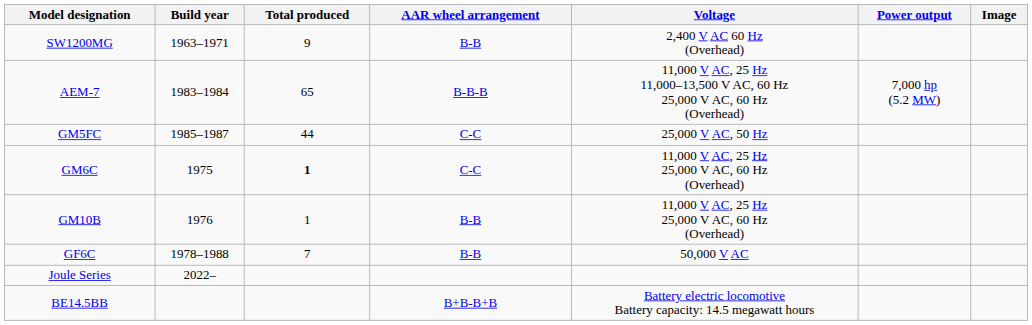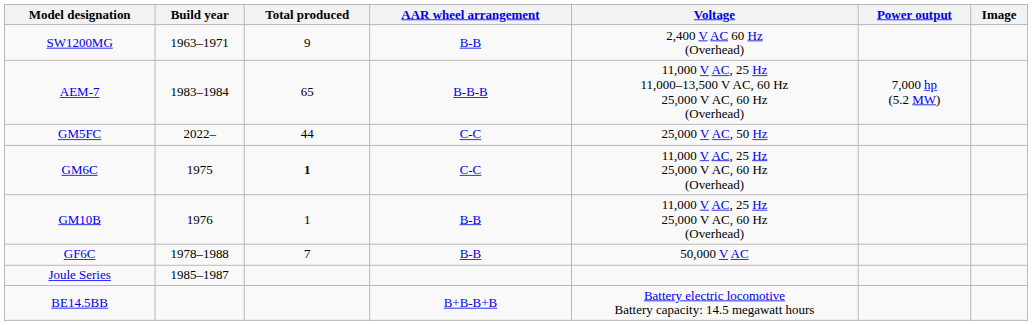 <table class="wikitable sortable" style="width: 100%">
 <tr>
 <th>Model designation</th>
 <th>Build year</th>
 <th>Total produced</th>
 <th><a href='#'>AAR wheel arrangement</a></th>
 <th><a href='#'>Voltage</a></th>
 <th><a href='#'>Power output</a></th>
 <th class="unsortable">Image</th>
 </tr>
 <tr align="center">
 <td><a href='#'>SW1200MG</a></td>
 <td>1963–1971</td>
 <td>9</td>
 <td><a href='#'>B-B</a></td>
 <td>2,400 <a href='#'>V</a> <a href='#'>AC</a> 60 <a href='#'>Hz</a><br>(Overhead)</td>
 <td></td>
 <td></td>
 </tr>
 <tr align="center">
 <td><a href='#'>AEM-7</a></td>
 <td>1983–1984</td>
 <td>65</td>
 <td><a href='#'>B-B-B</a></td>
 <td>11,000 <a href='#'>V</a> <a href='#'>AC</a>, 25 <a href='#'>Hz</a><br>11,000–13,500 V AC, 60 Hz<br> 25,000 V AC, 60 Hz<br>(Overhead)</td>
 <td>7,000 <a href='#'>hp</a><br>(5.2 <a href='#'>MW</a>)</td>
 <td></td>
 </tr>
 <tr align="center">
 <td><a href='#'>GM5FC</a></td>
-<td>1985–1987</td>
+<td>2022–</td>
 <td>44</td>
 <td><a href='#'>C-C</a></td>
 <td>25,000 <a href='#'>V</a> <a href='#'>AC</a>, 50 <a href='#'>Hz</a></td>
 <td></td>
 <td></td>
 </tr>
 <tr align="center">
 <td><a href='#'>GM6C</a></td>
 <td>1975</td>
 <td><strong>1</strong></td>
 <td><a href='#'>C-C</a></td>
 <td>11,000 <a href='#'>V</a> <a href='#'>AC</a>, 25 <a href='#'>Hz</a><br>25,000 V AC, 60 Hz<br>(Overhead)</td>
 <td></td>
 <td></td>
 </tr>
 <tr align="center">
 <td><a href='#'>GM10B</a></td>
 <td>1976</td>
 <td>1</td>
 <td><a href='#'>B-B</a></td>
 <td>11,000 <a href='#'>V</a> <a href='#'>AC</a>, 25 <a href='#'>Hz</a><br>25,000 V AC, 60 Hz<br>(Overhead)</td>
 <td></td>
 <td></td>
 </tr>
 <tr align="center">
 <td><a href='#'>GF6C</a></td>
 <td>1978–1988</td>
 <td>7</td>
 <td><a href='#'>B-B</a></td>
 <td>50,000 <a href='#'>V</a> <a href='#'>AC</a></td>
 <td></td>
 <td></td>
 </tr>
 <tr align="center">
 <td><a href='#'>Joule Series</a></td>
-<td>2022–</td>
+<td>1985–1987</td>
 <td></td>
 <td></td>
 <td></td>
 <td></td>
 <td></td>
 </tr>
 <tr align="center">
 <td><a href='#'>BE14.5BB</a></td>
 <td></td>
 <td></td>
 <td><a href='#'>B+B-B+B</a></td>
 <td><a href='#'>Battery electric locomotive</a><br>Battery capacity: 14.5 megawatt hours</td>
 <td></td>
 <td></td>
 </tr>
 </table>
